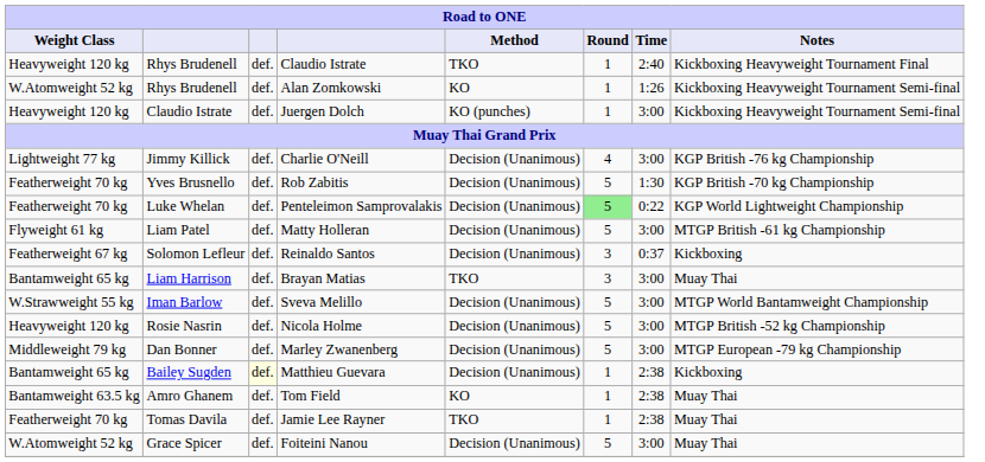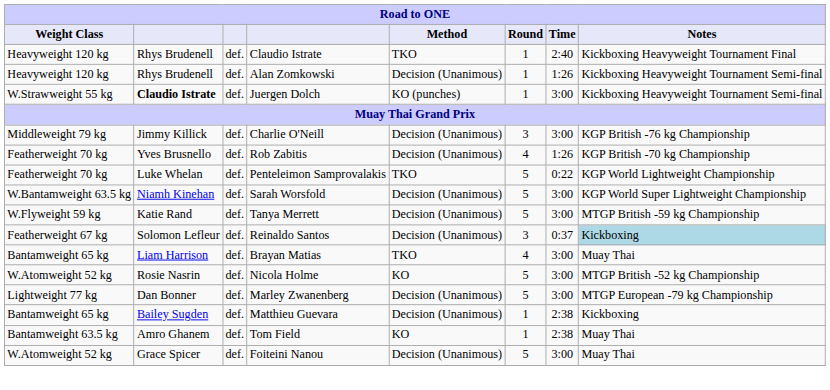 <table class="wikitable" style="font-size: 80%;">
 <tr>
 <th colspan="8" style="background-color: #ccf; color: #000080; text-align: center;"><strong>Road to ONE</strong></th>
 </tr>
 <tr>
 <th colspan="1" style="background-color: #E6E8FA; color: #000000; text-align: center;">Weight Class</th>
 <th colspan="1" style="background-color: #E6E8FA; color: #000000; text-align: center;"></th>
 <th colspan="1" style="background-color: #E6E8FA; color: #000000; text-align: center;"></th>
 <th colspan="1" style="background-color: #E6E8FA; color: #000000; text-align: center;"></th>
 <th colspan="1" style="background-color: #E6E8FA; color: #000000; text-align: center;">Method</th>
 <th colspan="1" style="background-color: #E6E8FA; color: #000000; text-align: center;">Round</th>
 <th colspan="1" style="background-color: #E6E8FA; color: #000000; text-align: center;">Time</th>
 <th colspan="1" style="background-color: #E6E8FA; color: #000000; text-align: center;">Notes</th>
 </tr>
 <tr>
 <td>Heavyweight 120 kg</td>
 <td> Rhys Brudenell</td>
 <td align=center>def.</td>
 <td> Claudio Istrate</td>
 <td>TKO</td>
 <td align=center>1</td>
 <td align=center>2:40</td>
 <td>Kickboxing Heavyweight Tournament Final</td>
 </tr>
 <tr>
-<td>W.Atomweight 52 kg</td>
+<td>Heavyweight 120 kg</td>
 <td> Rhys Brudenell</td>
 <td align=center>def.</td>
 <td> Alan Zomkowski</td>
-<td>KO</td>
+<td>Decision (Unanimous)</td>
 <td align=center>1</td>
 <td align=center>1:26</td>
 <td>Kickboxing Heavyweight Tournament Semi-final</td>
 </tr>
 <tr>
-<td>Heavyweight 120 kg</td>
-<td> Claudio Istrate</td>
+<td>W.Strawweight 55 kg</td>
+<td><strong> Claudio Istrate</strong></td>
 <td align=center>def.</td>
 <td> Juergen Dolch</td>
 <td>KO (punches)</td>
 <td align=center>1</td>
 <td align=center>3:00</td>
 <td>Kickboxing Heavyweight Tournament Semi-final</td>
 </tr>
 <tr>
 <th colspan="8" style="background-color: #ccf; color: #000080; text-align: center;"><strong>Muay Thai Grand Prix</strong></th>
 </tr>
 <tr>
-<td>Lightweight 77 kg</td>
+<td>Middleweight 79 kg</td>
 <td> Jimmy Killick</td>
 <td align=center>def.</td>
 <td> Charlie O'Neill</td>
 <td>Decision (Unanimous)</td>
-<td align=center>4</td>
+<td align=center>3</td>
 <td align=center>3:00</td>
 <td>KGP British -76 kg Championship</td>
 </tr>
 <tr>
 <td>Featherweight 70 kg</td>
 <td> Yves Brusnello</td>
 <td align=center>def.</td>
 <td> Rob Zabitis</td>
 <td>Decision (Unanimous)</td>
-<td align=center>5</td>
-<td align=center>1:30</td>
+<td align=center>4</td>
+<td align=center>1:26</td>
 <td>KGP British -70 kg Championship</td>
 </tr>
 <tr>
 <td>Featherweight 70 kg</td>
 <td> Luke Whelan</td>
 <td align=center>def.</td>
 <td> Penteleimon Samprovalakis</td>
-<td>Decision (Unanimous)</td>
-<td align=center style="background: lightgreen;">5</td>
+<td>TKO</td>
+<td align=center>5</td>
 <td align=center>0:22</td>
 <td>KGP World Lightweight Championship</td>
 </tr>
 <tr>
-<td>Flyweight 61 kg</td>
-<td> Liam Patel</td>
+<td>W.Bantamweight 63.5 kg</td>
+<td> <a href='#'>Niamh Kinehan</a></td>
 <td align=center>def.</td>
-<td> Matty Holleran</td>
+<td> Sarah Worsfold</td>
 <td>Decision (Unanimous)</td>
 <td align=center>5</td>
 <td align=center>3:00</td>
-<td>MTGP British -61 kg Championship</td>
+<td>KGP World Super Lightweight Championship</td>
+</tr>
+<tr>
+<td>W.Flyweight 59 kg</td>
+<td> Katie Rand</td>
+<td align=center>def.</td>
+<td> Tanya Merrett</td>
+<td>Decision (Unanimous)</td>
+<td align=center>5</td>
+<td align=center>3:00</td>
+<td>MTGP British -59 kg Championship</td>
 </tr>
 <tr>
 <td>Featherweight 67 kg</td>
 <td> Solomon Lefleur</td>
 <td align=center>def.</td>
 <td> Reinaldo Santos</td>
 <td>Decision (Unanimous)</td>
 <td align=center>3</td>
 <td align=center>0:37</td>
-<td>Kickboxing</td>
+<td style="background: lightblue;">Kickboxing</td>
 </tr>
 <tr>
 <td>Bantamweight 65 kg</td>
 <td> <a href='#'>Liam Harrison</a></td>
 <td align=center>def.</td>
 <td> Brayan Matias</td>
 <td>TKO</td>
-<td align=center>3</td>
+<td align=center>4</td>
 <td align=center>3:00</td>
 <td>Muay Thai</td>
 </tr>
 <tr>
-<td>W.Strawweight 55 kg</td>
-<td> <a href='#'>Iman Barlow</a></td>
-<td align=center>def.</td>
-<td> Sveva Melillo</td>
-<td>Decision (Unanimous)</td>
-<td align=center>5</td>
-<td align=center>3:00</td>
-<td>MTGP World Bantamweight Championship</td>
-</tr>
-<tr>
-<td>Heavyweight 120 kg</td>
+<td>W.Atomweight 52 kg</td>
 <td> Rosie Nasrin</td>
 <td align=center>def.</td>
 <td> Nicola Holme</td>
-<td>Decision (Unanimous)</td>
+<td>KO</td>
 <td align=center>5</td>
 <td align=center>3:00</td>
 <td>MTGP British -52 kg Championship</td>
 </tr>
 <tr>
-<td>Middleweight 79 kg</td>
+<td>Lightweight 77 kg</td>
 <td> Dan Bonner</td>
 <td align=center>def.</td>
 <td> Marley Zwanenberg</td>
 <td>Decision (Unanimous)</td>
 <td align=center>5</td>
 <td align=center>3:00</td>
 <td>MTGP European -79 kg Championship</td>
 </tr>
 <tr>
 <td>Bantamweight 65 kg</td>
 <td> <a href='#'>Bailey Sugden</a></td>
-<td align=center style="background: lightyellow;">def.</td>
+<td align=center>def.</td>
 <td> Matthieu Guevara</td>
 <td>Decision (Unanimous)</td>
 <td align=center>1</td>
 <td align=center>2:38</td>
 <td>Kickboxing</td>
 </tr>
 <tr>
 <td>Bantamweight 63.5 kg</td>
 <td> Amro Ghanem</td>
 <td align=center>def.</td>
 <td> Tom Field</td>
 <td>KO</td>
 <td align=center>1</td>
 <td align=center>2:38</td>
 <td>Muay Thai</td>
 </tr>
 <tr>
-<td>Featherweight 70 kg</td>
-<td> Tomas Davila</td>
-<td align=center>def.</td>
-<td> Jamie Lee Rayner</td>
-<td>TKO</td>
-<td align=center>1</td>
-<td align=center>2:38</td>
-<td>Muay Thai</td>
-</tr>
-<tr>
 <td>W.Atomweight 52 kg</td>
 <td> Grace Spicer</td>
 <td align=center>def.</td>
 <td> Foiteini Nanou</td>
 <td>Decision (Unanimous)</td>
 <td align=center>5</td>
 <td align=center>3:00</td>
 <td>Muay Thai</td>
 </tr>
 <tr>
 </tr>
 </table>
